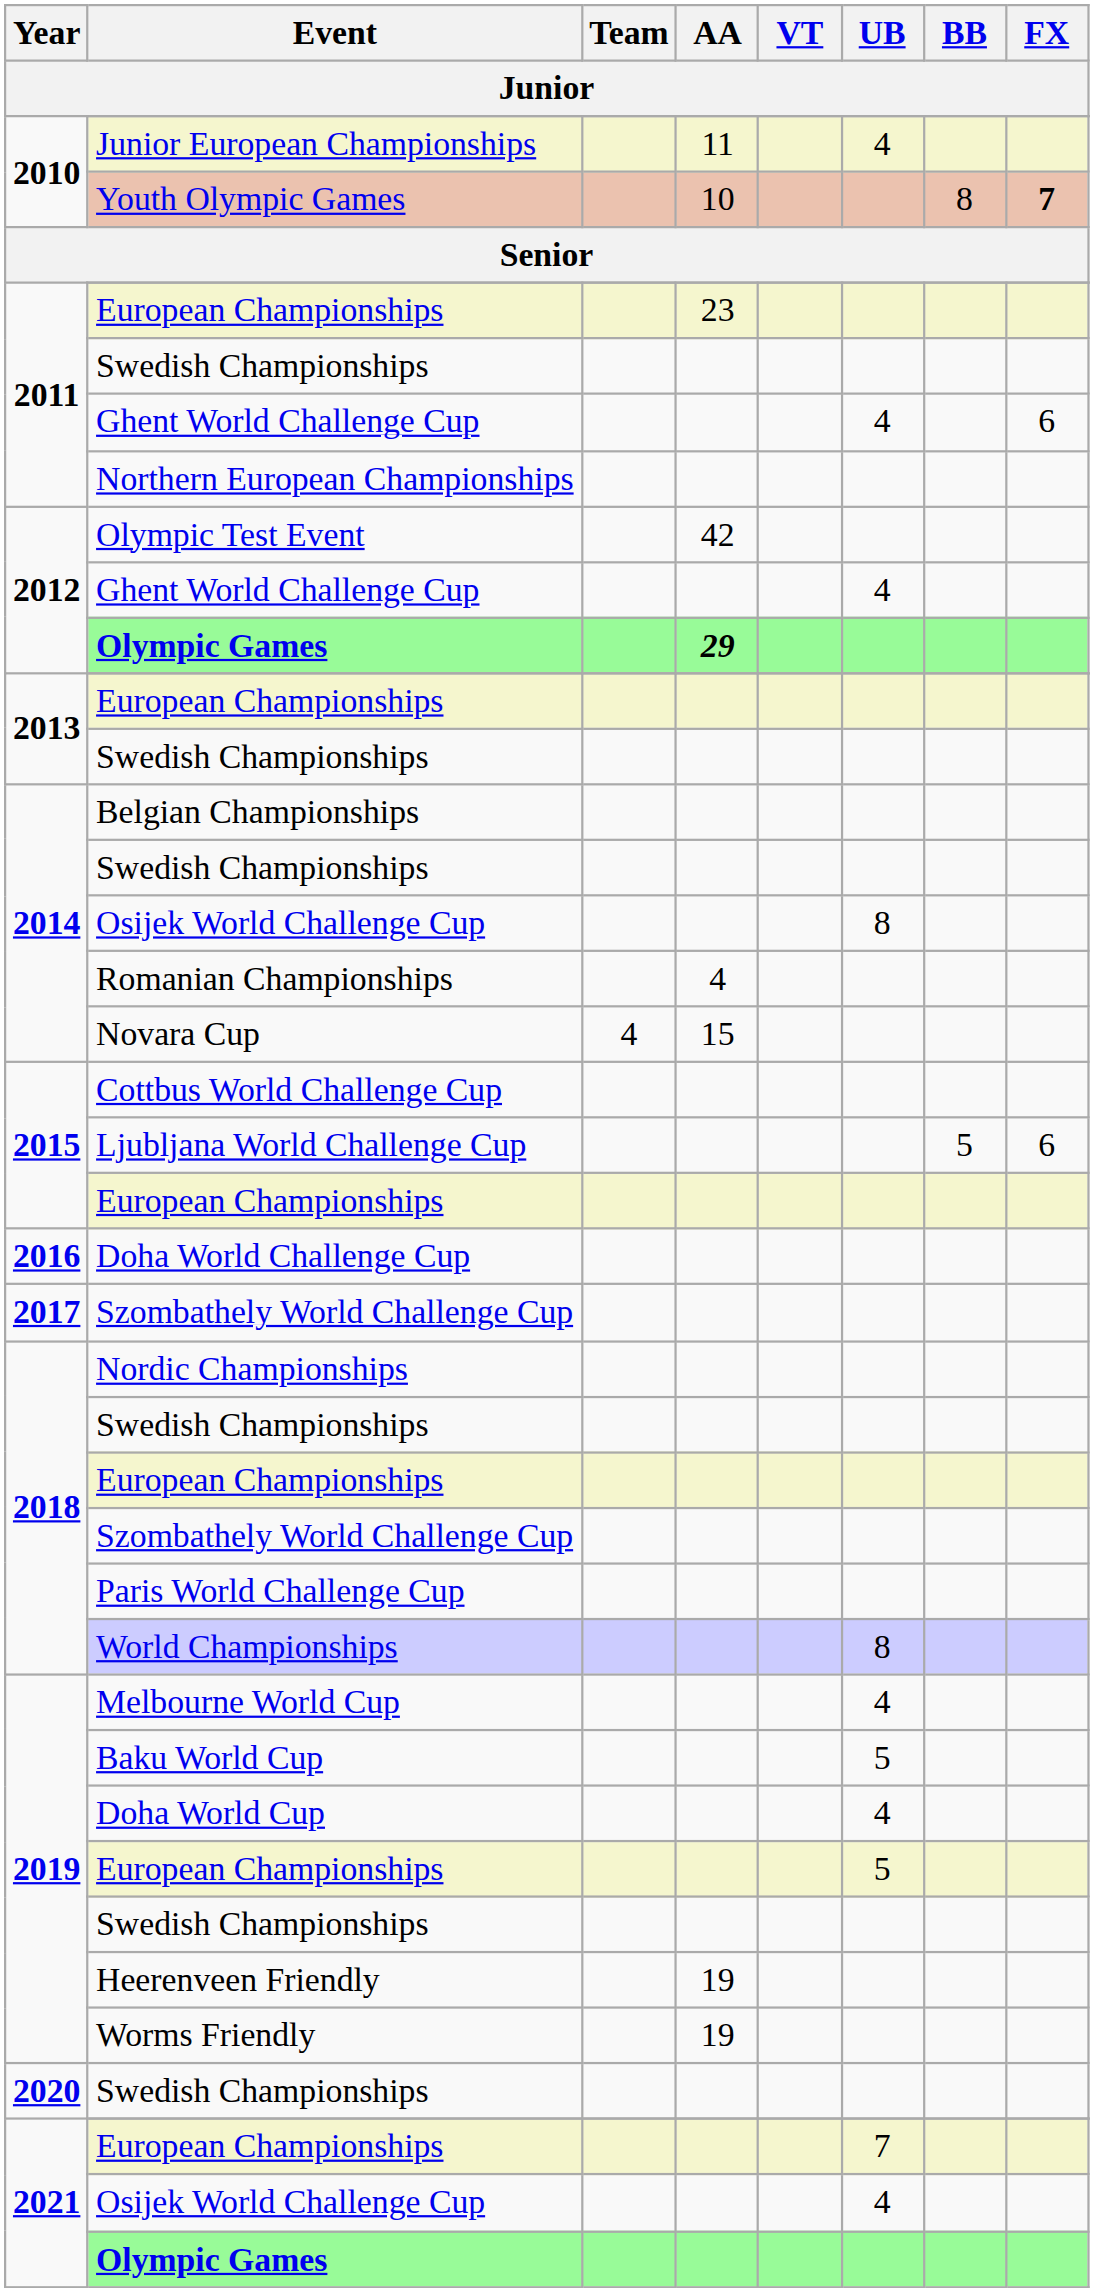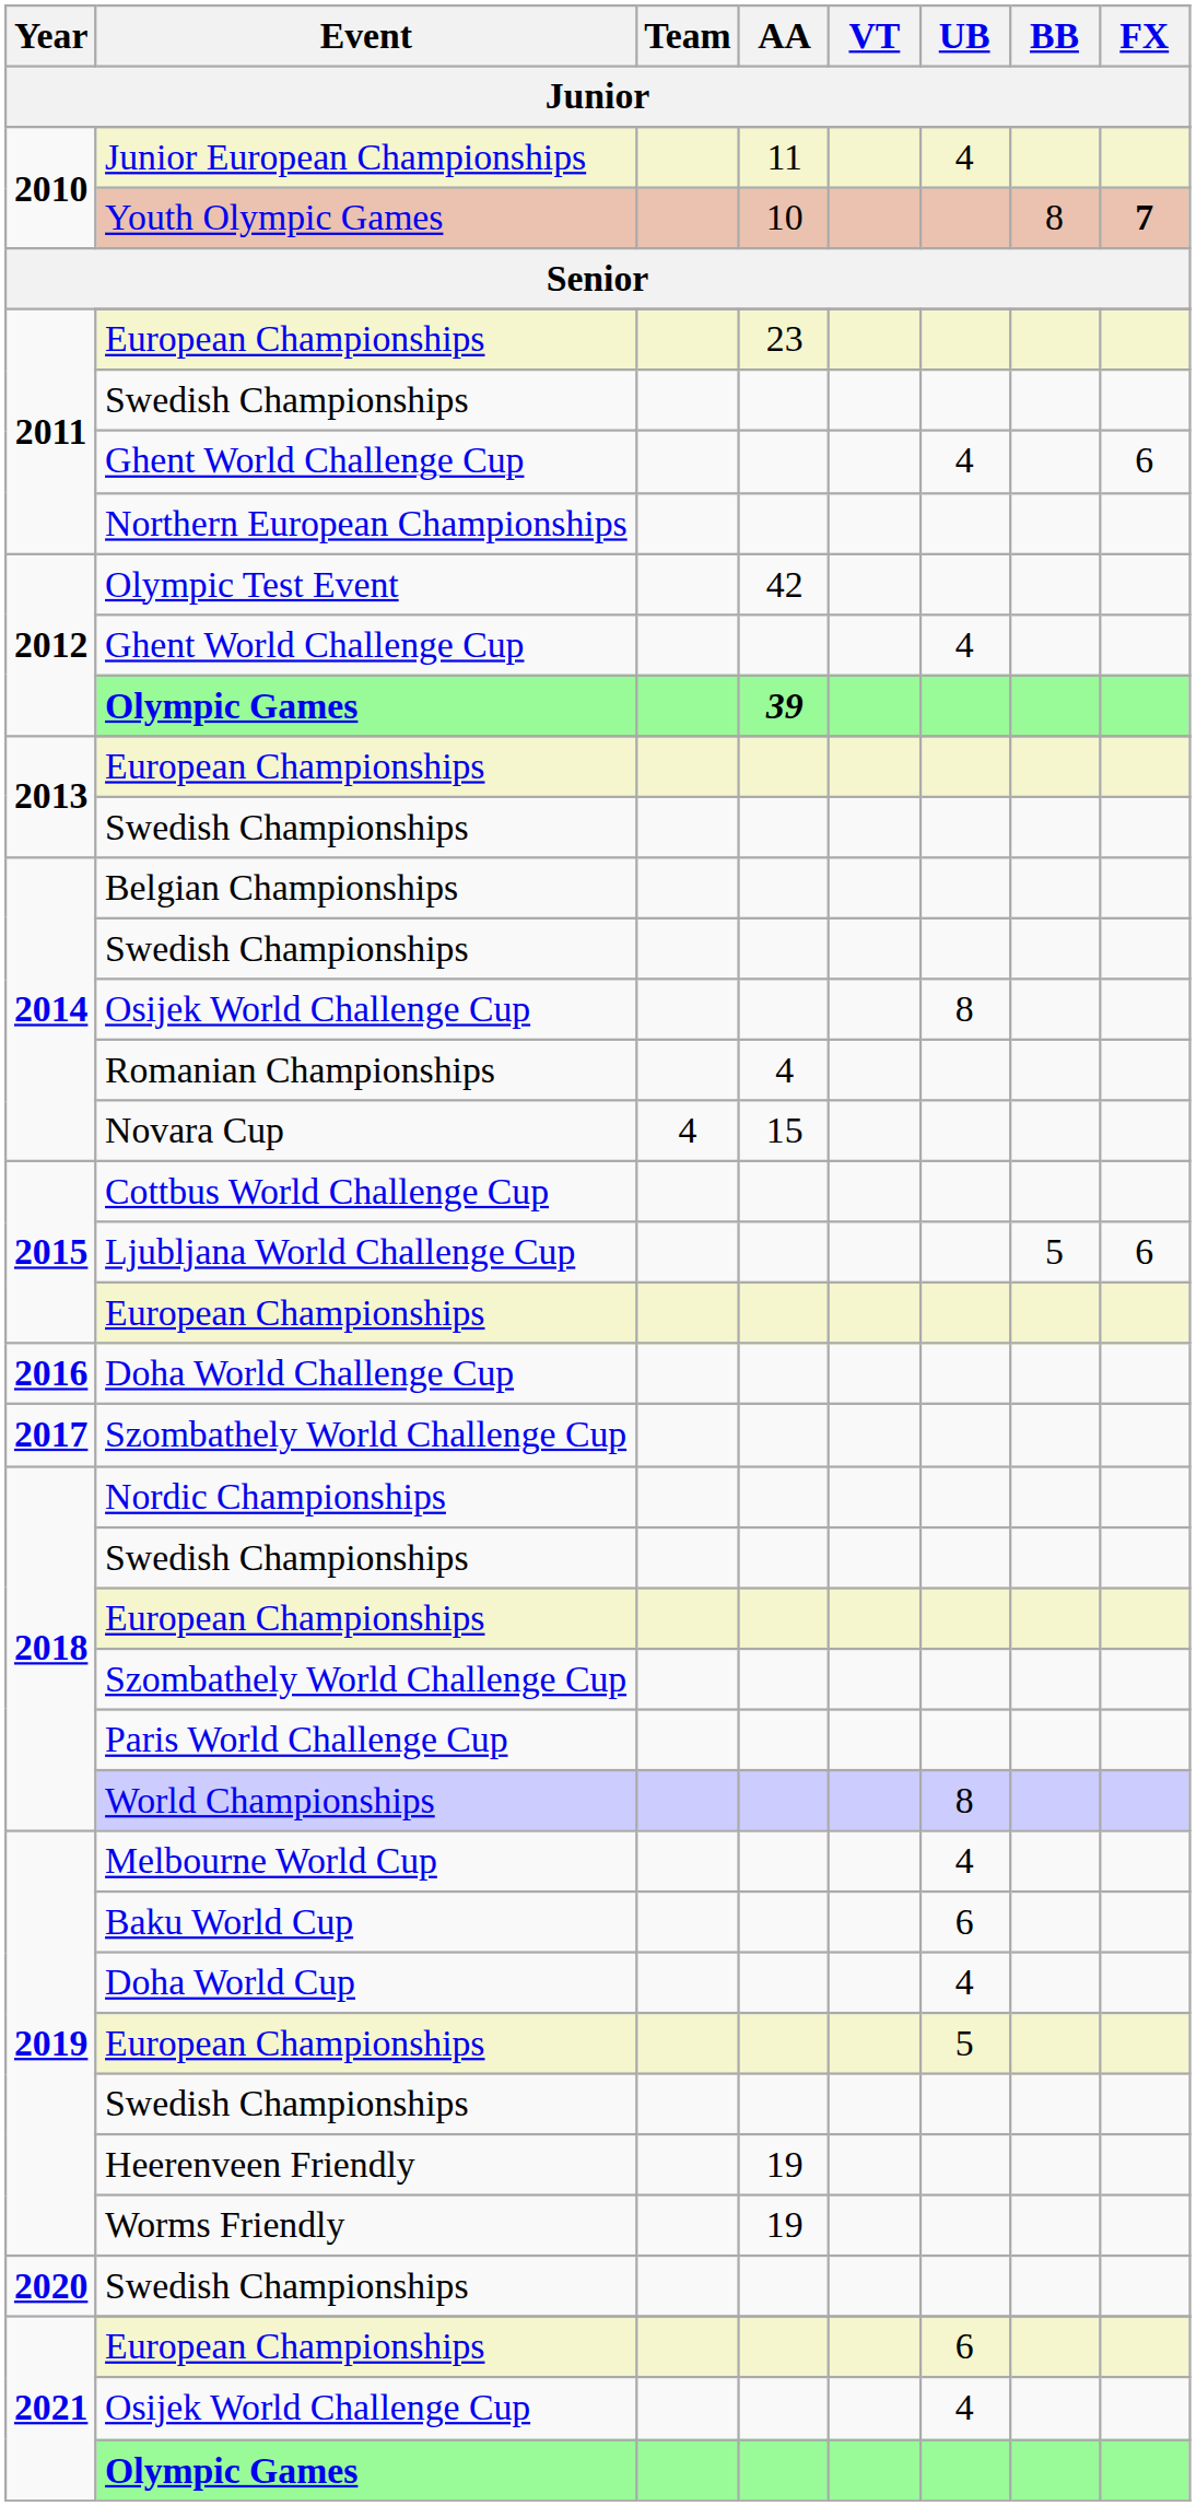 <table class="wikitable" style="text-align:center; font-size:95%;">
 <tr>
 <th align=center>Year</th>
 <th align=center>Event</th>
 <th style="width:30px;">Team</th>
 <th style="width:30px;">AA</th>
 <th style="width:30px;"><a href='#'>VT</a></th>
 <th style="width:30px;"><a href='#'>UB</a></th>
 <th style="width:30px;"><a href='#'>BB</a></th>
 <th style="width:30px;"><a href='#'>FX</a></th>
 </tr>
 <tr>
 <th colspan="8"><strong>Junior</strong></th>
 </tr>
 <tr>
 <td rowspan="3"><strong>2010</strong></td>
 </tr>
 <tr bgcolor="#f5f6ce">
 <td align=left><a href='#'>Junior European Championships</a></td>
 <td></td>
 <td>11</td>
 <td></td>
 <td>4</td>
 <td></td>
 <td></td>
 </tr>
 <tr bgcolor=#EBC2AF>
 <td align=left><a href='#'>Youth Olympic Games</a></td>
 <td></td>
 <td>10</td>
 <td></td>
 <td></td>
 <td>8</td>
 <td><strong>7</strong></td>
 </tr>
 <tr>
 <th colspan="8"><strong>Senior</strong></th>
 </tr>
 <tr>
 <td rowspan="5"><strong>2011</strong></td>
 </tr>
 <tr bgcolor="#f5f6ce">
 <td align=left><a href='#'>European Championships</a></td>
 <td></td>
 <td>23</td>
 <td></td>
 <td></td>
 <td></td>
 <td></td>
 </tr>
 <tr>
 <td align=left>Swedish Championships</td>
 <td></td>
 <td></td>
 <td></td>
 <td></td>
 <td></td>
 <td></td>
 </tr>
 <tr>
 <td align=left><a href='#'>Ghent World Challenge Cup</a></td>
 <td></td>
 <td></td>
 <td></td>
 <td>4</td>
 <td></td>
 <td>6</td>
 </tr>
 <tr>
 <td align=left><a href='#'>Northern European Championships</a></td>
 <td></td>
 <td></td>
 <td></td>
 <td></td>
 <td></td>
 <td></td>
 </tr>
 <tr>
 <td rowspan="3"><strong>2012</strong></td>
 <td align=left><a href='#'>Olympic Test Event</a></td>
 <td></td>
 <td>42</td>
 <td></td>
 <td></td>
 <td></td>
 <td></td>
 </tr>
 <tr>
 <td align=left><a href='#'>Ghent World Challenge Cup</a></td>
 <td></td>
 <td></td>
 <td></td>
 <td>4</td>
 <td></td>
 <td></td>
 </tr>
 <tr bgcolor=98FB98>
 <td align=left><strong><a href='#'>Olympic Games</a></strong></td>
 <td></td>
-<td><strong><em>29</em></strong></td>
+<td><strong><em>39</em></strong></td>
 <td></td>
 <td></td>
 <td></td>
 <td></td>
 </tr>
 <tr>
 <td rowspan="3"><strong>2013</strong></td>
 </tr>
 <tr bgcolor="#f5f6ce">
 <td align=left><a href='#'>European Championships</a></td>
 <td></td>
 <td></td>
 <td></td>
 <td></td>
 <td></td>
 <td></td>
 </tr>
 <tr>
 <td align=left>Swedish Championships</td>
 <td></td>
 <td></td>
 <td></td>
 <td></td>
 <td></td>
 <td></td>
 </tr>
 <tr>
 <td rowspan="5"><strong><a href='#'>2014</a></strong></td>
 <td align=left>Belgian Championships</td>
 <td></td>
 <td></td>
 <td></td>
 <td></td>
 <td></td>
 <td></td>
 </tr>
 <tr>
 <td align=left>Swedish Championships</td>
 <td></td>
 <td></td>
 <td></td>
 <td></td>
 <td></td>
 <td></td>
 </tr>
 <tr>
 <td align=left><a href='#'>Osijek World Challenge Cup</a></td>
 <td></td>
 <td></td>
 <td></td>
 <td>8</td>
 <td></td>
 <td></td>
 </tr>
 <tr>
 <td align=left>Romanian Championships</td>
 <td></td>
 <td>4</td>
 <td></td>
 <td></td>
 <td></td>
 <td></td>
 </tr>
 <tr>
 <td align=left>Novara Cup</td>
 <td>4</td>
 <td>15</td>
 <td></td>
 <td></td>
 <td></td>
 <td></td>
 </tr>
 <tr>
 <td rowspan="3"><strong><a href='#'>2015</a></strong></td>
 <td align=left><a href='#'>Cottbus World Challenge Cup</a></td>
 <td></td>
 <td></td>
 <td></td>
 <td></td>
 <td></td>
 <td></td>
 </tr>
 <tr>
 <td align=left><a href='#'>Ljubljana World Challenge Cup</a></td>
 <td></td>
 <td></td>
 <td></td>
 <td></td>
 <td>5</td>
 <td>6</td>
 </tr>
 <tr bgcolor="#f5f6ce">
 <td align=left><a href='#'>European Championships</a></td>
 <td></td>
 <td></td>
 <td></td>
 <td></td>
 <td></td>
 <td></td>
 </tr>
 <tr>
 <td rowspan="1"><strong><a href='#'>2016</a></strong></td>
 <td align=left><a href='#'>Doha World Challenge Cup</a></td>
 <td></td>
 <td></td>
 <td></td>
 <td></td>
 <td></td>
 <td></td>
 </tr>
 <tr>
 <td rowspan="1"><strong><a href='#'>2017</a></strong></td>
 <td align=left><a href='#'>Szombathely World Challenge Cup</a></td>
 <td></td>
 <td></td>
 <td></td>
 <td></td>
 <td></td>
 <td></td>
 </tr>
 <tr>
 <td rowspan="6"><strong><a href='#'>2018</a></strong></td>
 <td align=left><a href='#'>Nordic Championships</a></td>
 <td></td>
 <td></td>
 <td></td>
 <td></td>
 <td></td>
 <td></td>
 </tr>
 <tr>
 <td align=left>Swedish Championships</td>
 <td></td>
 <td></td>
 <td></td>
 <td></td>
 <td></td>
 <td></td>
 </tr>
 <tr bgcolor="#f5f6ce">
 <td align=left><a href='#'>European Championships</a></td>
 <td></td>
 <td></td>
 <td></td>
 <td></td>
 <td></td>
 <td></td>
 </tr>
 <tr>
 <td align=left><a href='#'>Szombathely World Challenge Cup</a></td>
 <td></td>
 <td></td>
 <td></td>
 <td></td>
 <td></td>
 <td></td>
 </tr>
 <tr>
 <td align=left><a href='#'>Paris World Challenge Cup</a></td>
 <td></td>
 <td></td>
 <td></td>
 <td></td>
 <td></td>
 <td></td>
 </tr>
 <tr bgcolor="#ccccff">
 <td align=left><a href='#'>World Championships</a></td>
 <td></td>
 <td></td>
 <td></td>
 <td>8</td>
 <td></td>
 <td></td>
 </tr>
 <tr>
 <td rowspan="7"><strong><a href='#'>2019</a></strong></td>
 <td align=left><a href='#'>Melbourne World Cup</a></td>
 <td></td>
 <td></td>
 <td></td>
 <td>4</td>
 <td></td>
 <td></td>
 </tr>
 <tr>
 <td align=left><a href='#'>Baku World Cup</a></td>
 <td></td>
 <td></td>
 <td></td>
-<td>5</td>
+<td>6</td>
 <td></td>
 <td></td>
 </tr>
 <tr>
 <td align=left><a href='#'>Doha World Cup</a></td>
 <td></td>
 <td></td>
 <td></td>
 <td>4</td>
 <td></td>
 <td></td>
 </tr>
 <tr bgcolor="#f5f6ce">
 <td align=left><a href='#'>European Championships</a></td>
 <td></td>
 <td></td>
 <td></td>
 <td>5</td>
 <td></td>
 <td></td>
 </tr>
 <tr>
 <td align=left>Swedish Championships</td>
 <td></td>
 <td></td>
 <td></td>
 <td></td>
 <td></td>
 <td></td>
 </tr>
 <tr>
 <td align=left>Heerenveen Friendly</td>
 <td></td>
 <td>19</td>
 <td></td>
 <td></td>
 <td></td>
 <td></td>
 </tr>
 <tr>
 <td align=left>Worms Friendly</td>
 <td></td>
 <td>19</td>
 <td></td>
 <td></td>
 <td></td>
 <td></td>
 </tr>
 <tr>
 <td rowspan="1"><strong><a href='#'>2020</a></strong></td>
 <td align=left>Swedish Championships</td>
 <td></td>
 <td></td>
 <td></td>
 <td></td>
 <td></td>
 <td></td>
 </tr>
 <tr>
 <td rowspan="4"><strong><a href='#'>2021</a></strong></td>
 </tr>
 <tr bgcolor="#f5f6ce">
 <td align=left><a href='#'>European Championships</a></td>
 <td></td>
 <td></td>
 <td></td>
-<td>7</td>
+<td>6</td>
 <td></td>
 <td></td>
 </tr>
 <tr>
 <td align=left><a href='#'>Osijek World Challenge Cup</a></td>
 <td></td>
 <td></td>
 <td></td>
 <td>4</td>
 <td></td>
 <td></td>
 </tr>
 <tr bgcolor=98FB98>
 <td align=left><strong><a href='#'>Olympic Games</a></strong></td>
 <td></td>
 <td></td>
 <td></td>
 <td><strong></strong></td>
 <td></td>
 <td></td>
 </tr>
 </table>
